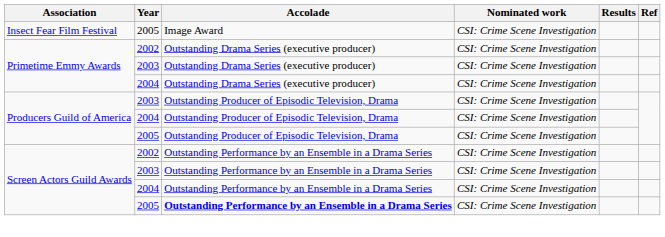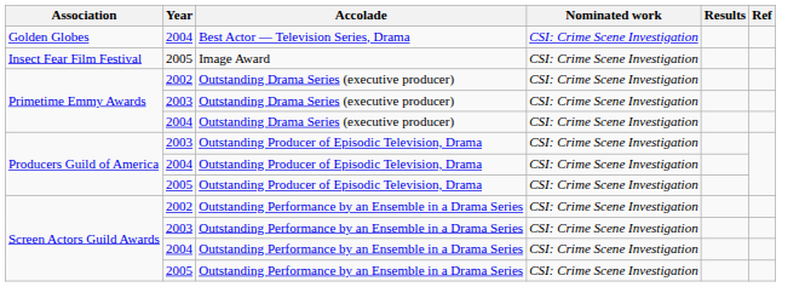 <table class="wikitable">
 <tr>
 <th>Association</th>
 <th>Year</th>
 <th>Accolade</th>
 <th>Nominated work</th>
 <th>Results</th>
 <th>Ref</th>
+</tr>
+<tr>
+<td><a href='#'>Golden Globes</a></td>
+<td><a href='#'>2004</a></td>
+<td><a href='#'>Best Actor — Television Series, Drama</a></td>
+<td><em><a href='#'>CSI: Crime Scene Investigation</a></em></td>
+<td></td>
+<td></td>
 </tr>
 <tr>
 <td><a href='#'>Insect Fear Film Festival</a></td>
 <td>2005</td>
 <td>Image Award</td>
 <td><em>CSI: Crime Scene Investigation</em></td>
 <td></td>
 <td></td>
 </tr>
 <tr>
 <td rowspan="3"><a href='#'>Primetime Emmy Awards</a></td>
 <td><a href='#'>2002</a></td>
 <td><a href='#'>Outstanding Drama Series</a> (executive producer)</td>
 <td><em>CSI: Crime Scene Investigation</em></td>
 <td></td>
 <td></td>
 </tr>
 <tr>
 <td><a href='#'>2003</a></td>
 <td><a href='#'>Outstanding Drama Series</a> (executive producer)</td>
 <td><em>CSI: Crime Scene Investigation</em></td>
 <td></td>
 <td></td>
 </tr>
 <tr>
 <td><a href='#'>2004</a></td>
 <td><a href='#'>Outstanding Drama Series</a> (executive producer)</td>
 <td><em>CSI: Crime Scene Investigation</em></td>
 <td></td>
 <td></td>
 </tr>
 <tr>
 <td rowspan="3"><a href='#'>Producers Guild of America</a></td>
 <td><a href='#'>2003</a></td>
 <td><a href='#'>Outstanding Producer of Episodic Television, Drama</a></td>
 <td><em>CSI: Crime Scene Investigation</em></td>
 <td></td>
 <td rowspan="3"></td>
 </tr>
 <tr>
 <td><a href='#'>2004</a></td>
 <td><a href='#'>Outstanding Producer of Episodic Television, Drama</a></td>
 <td><em>CSI: Crime Scene Investigation</em></td>
 <td></td>
 </tr>
 <tr>
 <td><a href='#'>2005</a></td>
 <td><a href='#'>Outstanding Producer of Episodic Television, Drama</a></td>
 <td><em>CSI: Crime Scene Investigation</em></td>
 <td></td>
 </tr>
 <tr>
 <td rowspan="4"><a href='#'>Screen Actors Guild Awards</a></td>
 <td><a href='#'>2002</a></td>
 <td><a href='#'>Outstanding Performance by an Ensemble in a Drama Series</a></td>
 <td><em>CSI: Crime Scene Investigation</em></td>
 <td></td>
 <td></td>
 </tr>
 <tr>
 <td><a href='#'>2003</a></td>
 <td><a href='#'>Outstanding Performance by an Ensemble in a Drama Series</a></td>
 <td><em>CSI: Crime Scene Investigation</em></td>
 <td></td>
 <td></td>
 </tr>
 <tr>
 <td><a href='#'>2004</a></td>
 <td><a href='#'>Outstanding Performance by an Ensemble in a Drama Series</a></td>
 <td><em>CSI: Crime Scene Investigation</em></td>
 <td></td>
 <td></td>
 </tr>
 <tr>
 <td><a href='#'>2005</a></td>
-<td><strong><a href='#'>Outstanding Performance by an Ensemble in a Drama Series</a></strong></td>
+<td><a href='#'>Outstanding Performance by an Ensemble in a Drama Series</a></td>
 <td><em>CSI: Crime Scene Investigation</em></td>
 <td></td>
 <td></td>
 </tr>
 </table>
